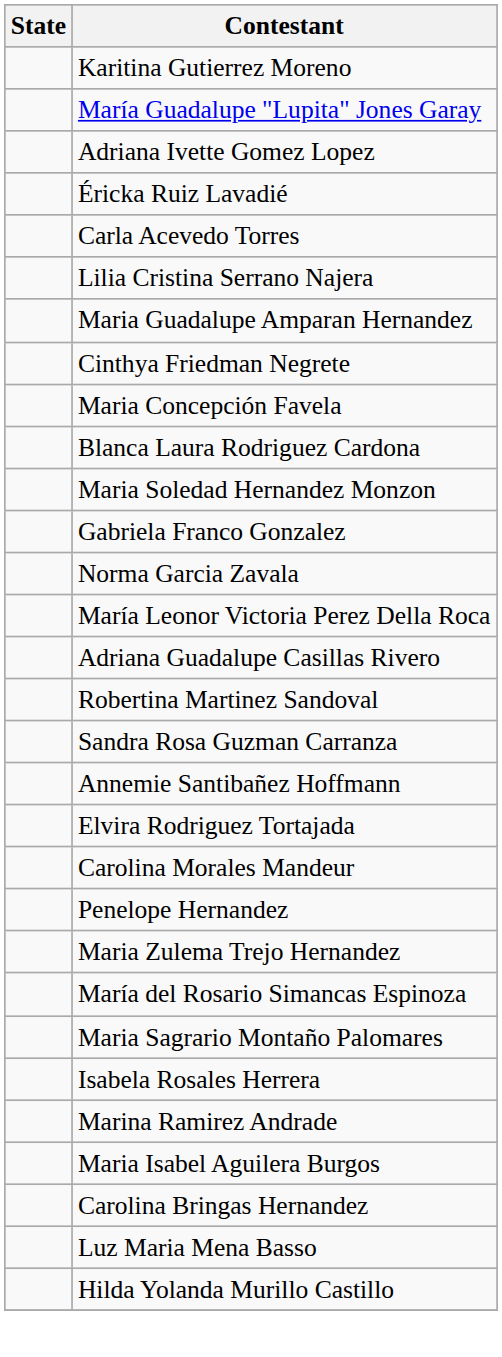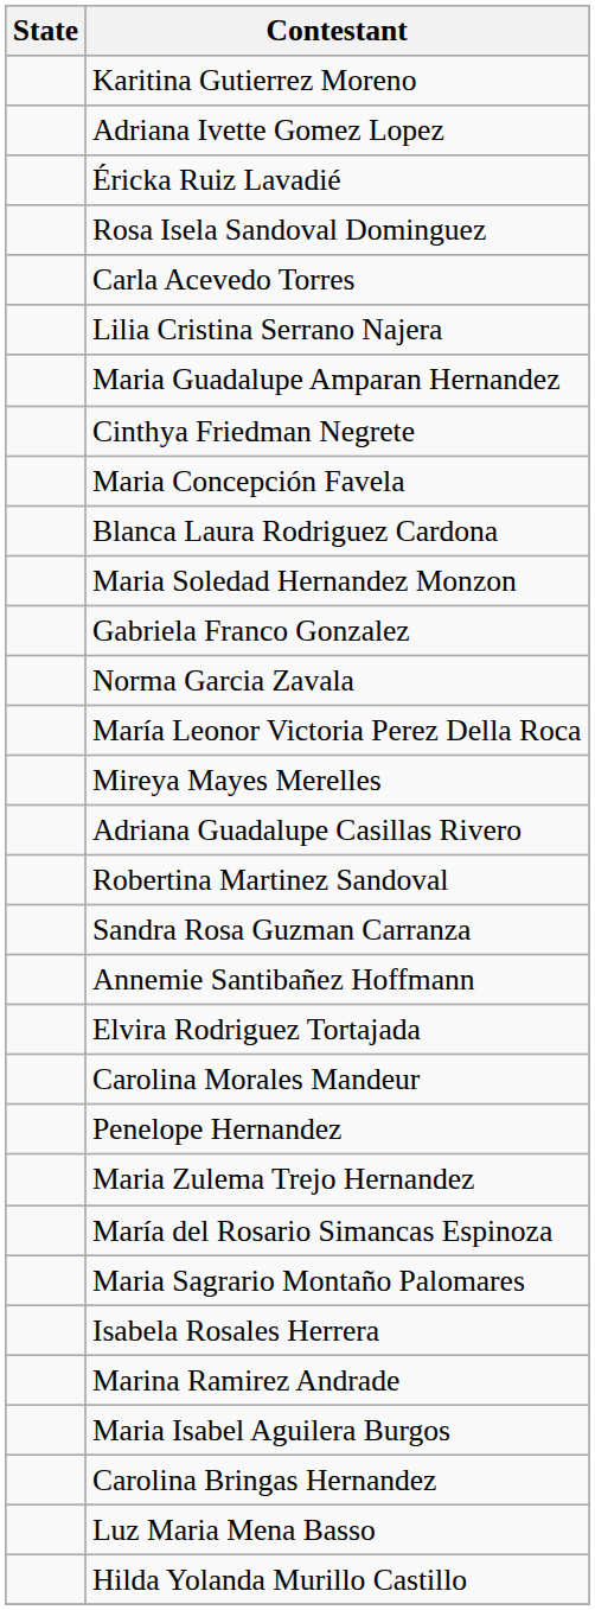 <table class="wikitable sortable" style="font-size:95%;">
 <tr>
 <th>State</th>
 <th>Contestant</th>
 </tr>
 <tr>
 <td></td>
 <td>Karitina Gutierrez Moreno</td>
 </tr>
 <tr>
 <td></td>
-<td><a href='#'>María Guadalupe "Lupita" Jones Garay</a></td>
-</tr>
-<tr>
-<td></td>
 <td>Adriana Ivette Gomez Lopez</td>
 </tr>
 <tr>
 <td></td>
 <td>Éricka Ruiz Lavadié</td>
+</tr>
+<tr>
+<td></td>
+<td>Rosa Isela Sandoval Dominguez</td>
 </tr>
 <tr>
 <td></td>
 <td>Carla Acevedo Torres</td>
 </tr>
 <tr>
 <td></td>
 <td>Lilia Cristina Serrano Najera</td>
 </tr>
 <tr>
 <td></td>
 <td>Maria Guadalupe Amparan Hernandez</td>
 </tr>
 <tr>
 <td></td>
 <td>Cinthya Friedman Negrete</td>
 </tr>
 <tr>
 <td></td>
 <td>Maria Concepción Favela</td>
 </tr>
 <tr>
 <td></td>
 <td>Blanca Laura Rodriguez Cardona</td>
 </tr>
 <tr>
 <td></td>
 <td>Maria Soledad Hernandez Monzon</td>
 </tr>
 <tr>
 <td></td>
 <td>Gabriela Franco Gonzalez</td>
 </tr>
 <tr>
 <td></td>
 <td>Norma Garcia Zavala</td>
 </tr>
 <tr>
 <td></td>
 <td>María Leonor Victoria Perez Della Roca</td>
+</tr>
+<tr>
+<td></td>
+<td>Mireya Mayes Merelles</td>
 </tr>
 <tr>
 <td></td>
 <td>Adriana Guadalupe Casillas Rivero</td>
 </tr>
 <tr>
 <td></td>
 <td>Robertina Martinez Sandoval</td>
 </tr>
 <tr>
 <td></td>
 <td>Sandra Rosa Guzman Carranza</td>
 </tr>
 <tr>
 <td></td>
 <td>Annemie Santibañez Hoffmann</td>
 </tr>
 <tr>
 <td></td>
 <td>Elvira Rodriguez Tortajada</td>
 </tr>
 <tr>
 <td></td>
 <td>Carolina Morales Mandeur</td>
 </tr>
 <tr>
 <td></td>
 <td>Penelope Hernandez</td>
 </tr>
 <tr>
 <td></td>
 <td>Maria Zulema Trejo Hernandez</td>
 </tr>
 <tr>
 <td></td>
 <td>María del Rosario Simancas Espinoza</td>
 </tr>
 <tr>
 <td></td>
 <td>Maria Sagrario Montaño Palomares</td>
 </tr>
 <tr>
 <td></td>
 <td>Isabela Rosales Herrera</td>
 </tr>
 <tr>
 <td></td>
 <td>Marina Ramirez Andrade</td>
 </tr>
 <tr>
 <td></td>
 <td>Maria Isabel Aguilera Burgos</td>
 </tr>
 <tr>
 <td></td>
 <td>Carolina Bringas Hernandez</td>
 </tr>
 <tr>
 <td></td>
 <td>Luz Maria Mena Basso</td>
 </tr>
 <tr>
 <td></td>
 <td>Hilda Yolanda Murillo Castillo</td>
 </tr>
 <tr>
 </tr>
 </table>
